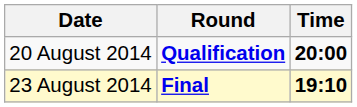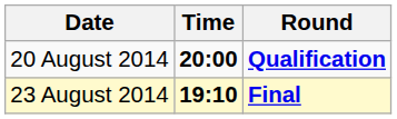 <table class="wikitable">
 <tr>
 <th>Date</th>
+<th>Time</th>
 <th>Round</th>
-<th>Time</th>
 </tr>
 <tr>
 <td>20 August 2014</td>
+<td><strong>20:00</strong></td>
 <td><strong><a href='#'>Qualification</a></strong></td>
-<td><strong>20:00</strong></td>
 </tr>
 <tr style=background:lemonchiffon>
 <td>23 August 2014</td>
+<td><strong>19:10</strong></td>
 <td><strong><a href='#'>Final</a></strong></td>
-<td><strong>19:10</strong></td>
 </tr>
 </table>
